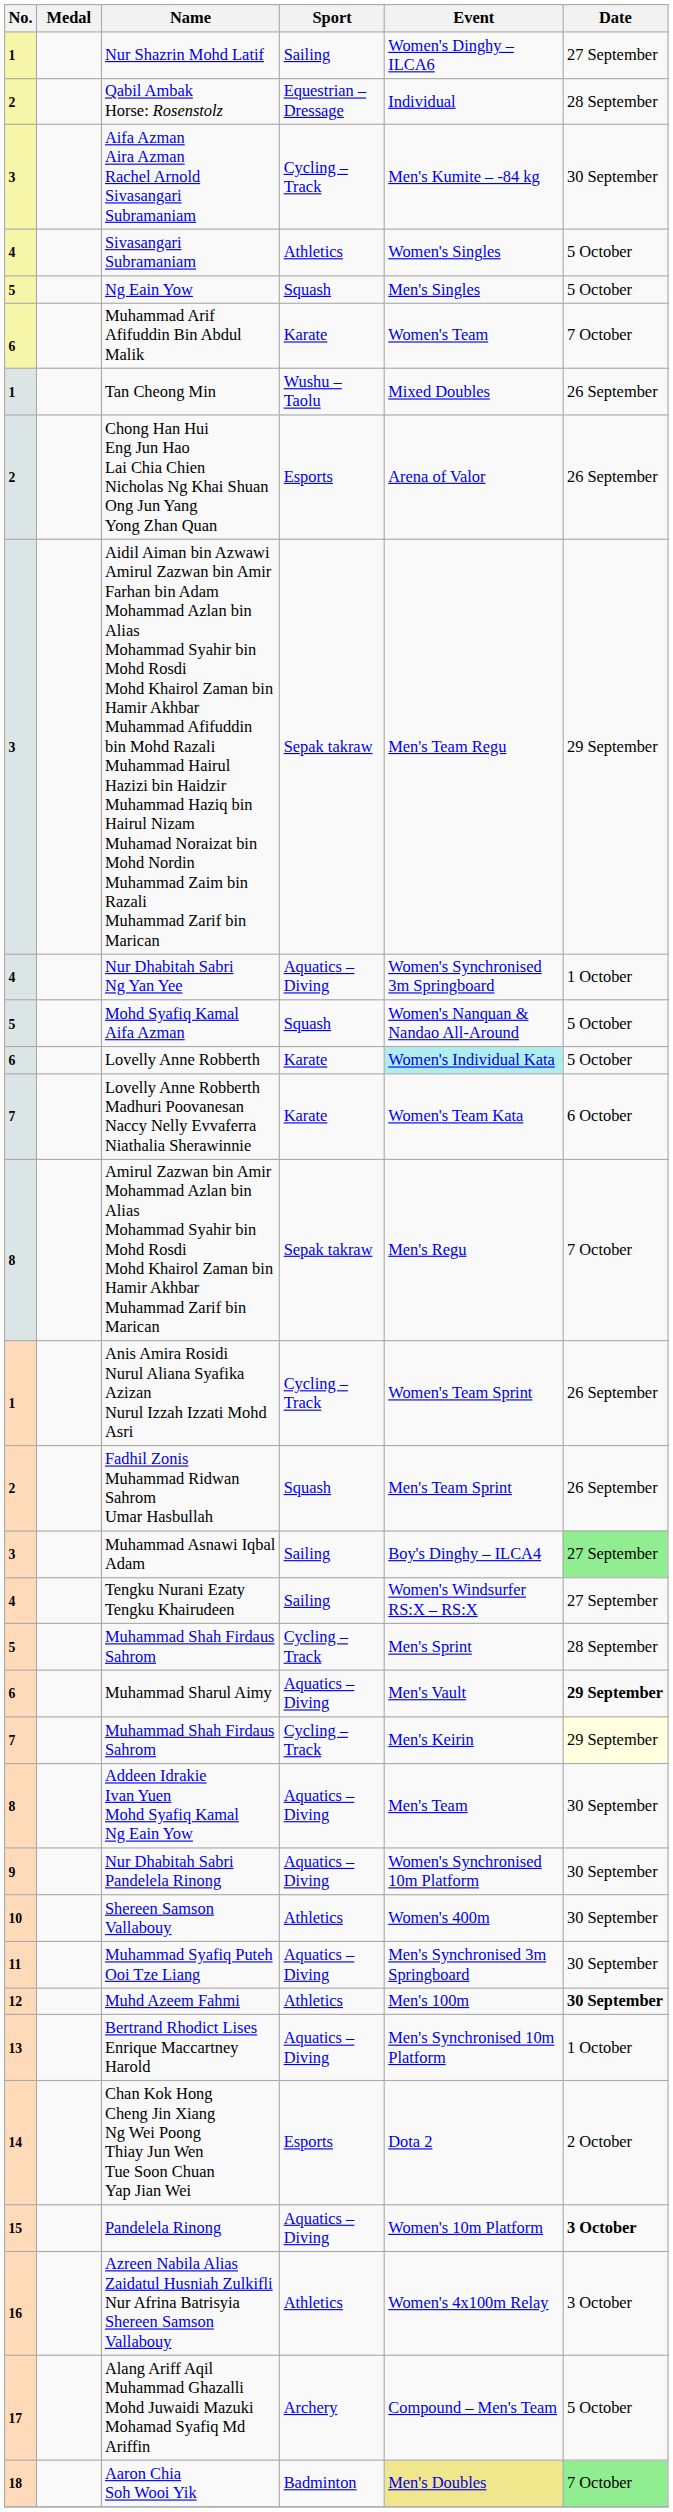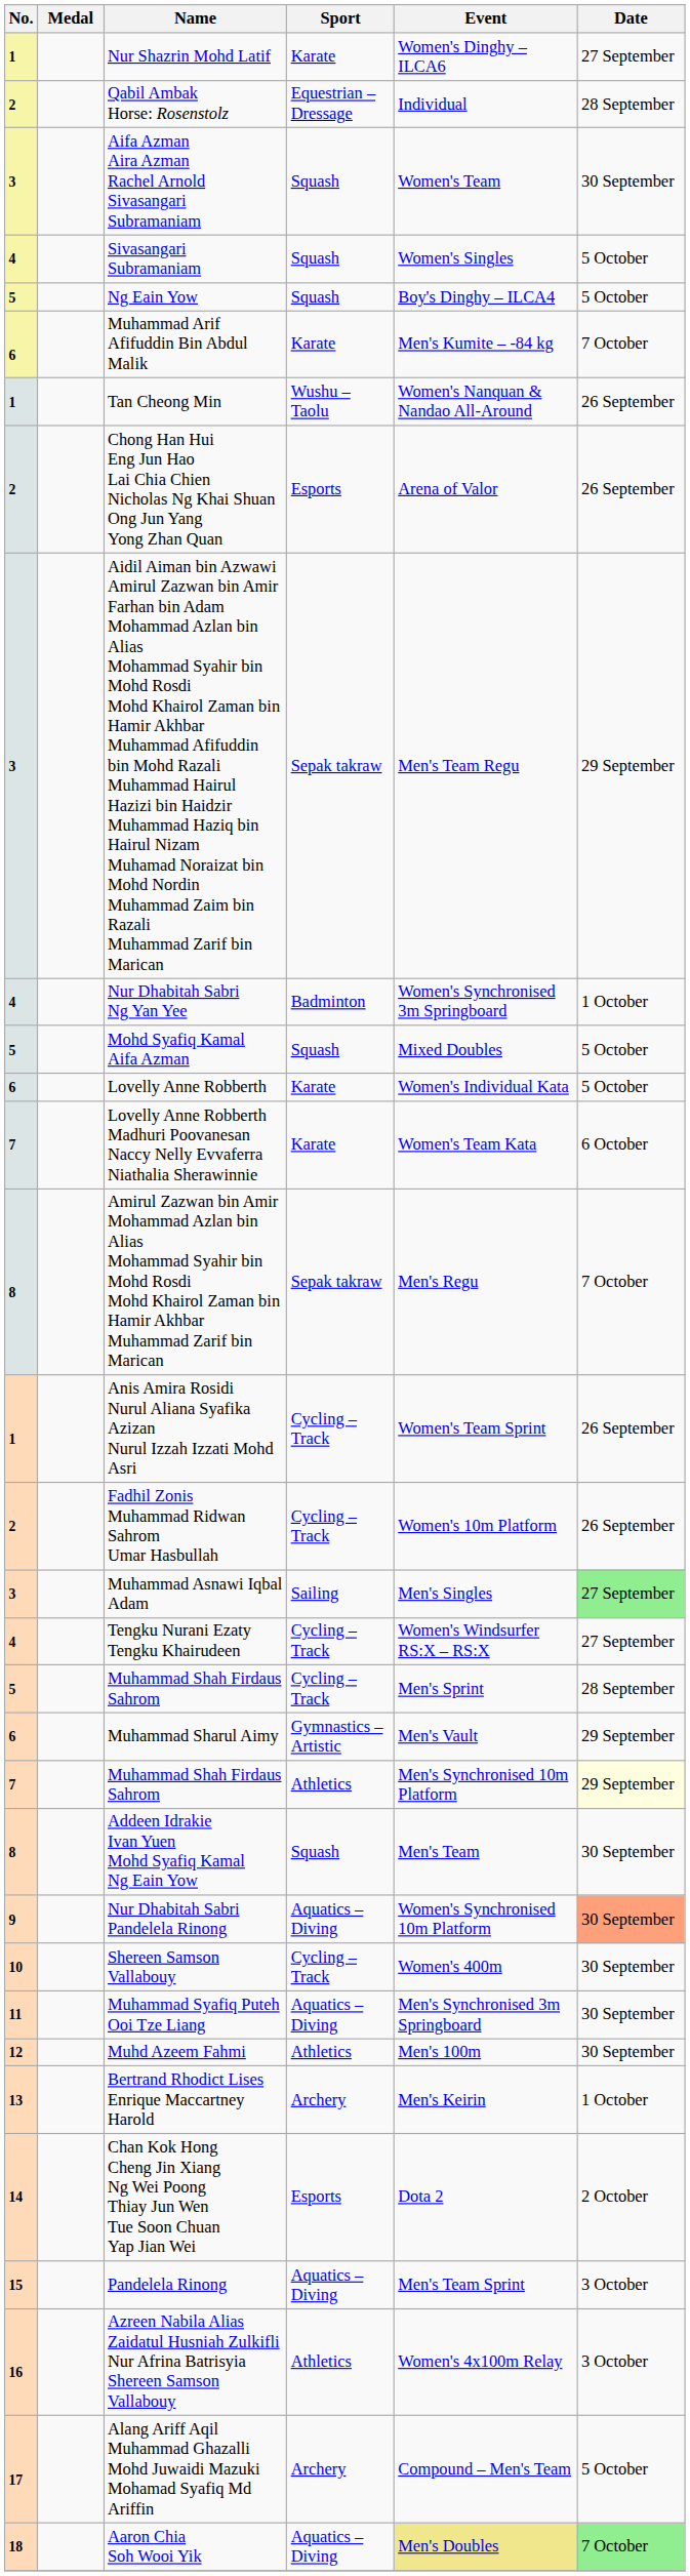 <table class="wikitable sortable" style="font-size:90%; text-align:left">
 <tr>
 <th width="5">No.</th>
 <th width="50">Medal</th>
 <th width="150">Name</th>
 <th width="85">Sport</th>
 <th width="150">Event</th>
 <th width="85">Date</th>
 </tr>
 <tr 6>
 <td style="background:#F7F6A8"><small><strong>1</strong></small></td>
 <td></td>
 <td><a href='#'>Nur Shazrin Mohd Latif</a></td>
-<td><a href='#'>Sailing</a></td>
+<td><a href='#'>Karate</a></td>
 <td><a href='#'>Women's Dinghy – ILCA6</a></td>
 <td>27 September</td>
 </tr>
 <tr 6>
 <td style="background:#F7F6A8"><small><strong>2</strong></small></td>
 <td></td>
 <td><a href='#'>Qabil Ambak</a><br>Horse: <em>Rosenstolz</em></td>
 <td><a href='#'>Equestrian – Dressage</a></td>
 <td><a href='#'>Individual</a></td>
 <td>28 September</td>
 </tr>
 <tr 6>
 <td style="background:#F7F6A8"><small><strong>3</strong></small></td>
 <td></td>
 <td><a href='#'>Aifa Azman</a><br><a href='#'>Aira Azman</a><br><a href='#'>Rachel Arnold</a><br><a href='#'>Sivasangari Subramaniam</a></td>
-<td><a href='#'>Cycling – Track</a></td>
-<td><a href='#'>Men's Kumite – -84 kg</a></td>
+<td><a href='#'>Squash</a></td>
+<td><a href='#'>Women's Team</a></td>
 <td>30 September</td>
 </tr>
 <tr 6>
 <td style="background:#F7F6A8"><small><strong>4</strong></small></td>
 <td></td>
 <td><a href='#'>Sivasangari Subramaniam</a></td>
-<td><a href='#'>Athletics</a></td>
+<td><a href='#'>Squash</a></td>
 <td><a href='#'>Women's Singles</a></td>
 <td>5 October</td>
 </tr>
 <tr 6>
 <td style="background:#F7F6A8"><small><strong>5</strong></small></td>
 <td></td>
 <td><a href='#'>Ng Eain Yow</a></td>
 <td><a href='#'>Squash</a></td>
-<td><a href='#'>Men's Singles</a></td>
+<td><a href='#'>Boy's Dinghy – ILCA4</a></td>
 <td>5 October</td>
 </tr>
 <tr 6>
 <td style="background:#F7F6A8"><br><small><strong>6</strong></small></td>
 <td></td>
 <td>Muhammad Arif Afifuddin Bin Abdul Malik</td>
 <td><a href='#'>Karate</a></td>
-<td><a href='#'>Women's Team</a></td>
+<td><a href='#'>Men's Kumite – -84 kg</a></td>
 <td>7 October</td>
 </tr>
 <tr 6>
 <td style="background:#DCE5E5"><small><strong>1</strong></small></td>
 <td></td>
 <td>Tan Cheong Min</td>
 <td><a href='#'>Wushu – Taolu</a></td>
-<td><a href='#'>Mixed Doubles</a></td>
+<td><a href='#'>Women's Nanquan & Nandao All-Around</a></td>
 <td>26 September</td>
 </tr>
 <tr 6>
 <td style="background:#DCE5E5"><small><strong>2</strong></small></td>
 <td></td>
 <td>Chong Han Hui<br>Eng Jun Hao<br>Lai Chia Chien<br>Nicholas Ng Khai Shuan<br>Ong Jun Yang<br>Yong Zhan Quan</td>
 <td><a href='#'>Esports</a></td>
 <td><a href='#'>Arena of Valor</a></td>
 <td>26 September</td>
 </tr>
 <tr 6>
 <td style="background:#DCE5E5"><small><strong>3</strong></small></td>
 <td></td>
 <td>Aidil Aiman bin Azwawi<br>Amirul Zazwan bin Amir<br>Farhan bin Adam<br>Mohammad Azlan bin Alias<br>Mohammad Syahir bin Mohd Rosdi<br>Mohd Khairol Zaman bin Hamir Akhbar<br>Muhammad Afifuddin bin Mohd Razali<br>Muhammad Hairul Hazizi bin Haidzir<br>Muhammad Haziq bin Hairul Nizam<br>Muhamad Noraizat bin Mohd Nordin<br>Muhammad Zaim bin Razali<br>Muhammad Zarif bin Marican</td>
 <td><a href='#'>Sepak takraw</a></td>
 <td><a href='#'>Men's Team Regu</a></td>
 <td>29 September</td>
 </tr>
 <tr 6>
 <td style="background:#DCE5E5"><small><strong>4</strong></small></td>
 <td></td>
 <td><a href='#'>Nur Dhabitah Sabri</a><br><a href='#'>Ng Yan Yee</a></td>
-<td><a href='#'>Aquatics – Diving</a></td>
+<td><a href='#'>Badminton</a></td>
 <td><a href='#'>Women's Synchronised 3m Springboard</a></td>
 <td>1 October</td>
 </tr>
 <tr 6>
 <td style="background:#DCE5E5"><small><strong>5</strong></small></td>
 <td></td>
 <td><a href='#'>Mohd Syafiq Kamal</a><br><a href='#'>Aifa Azman</a></td>
 <td><a href='#'>Squash</a></td>
-<td><a href='#'>Women's Nanquan & Nandao All-Around</a></td>
+<td><a href='#'>Mixed Doubles</a></td>
 <td>5 October</td>
 </tr>
 <tr 6>
 <td style="background:#DCE5E5"><small><strong>6</strong></small></td>
 <td></td>
 <td>Lovelly Anne Robberth</td>
 <td><a href='#'>Karate</a></td>
-<td style="background: paleturquoise;"><a href='#'>Women's Individual Kata</a></td>
+<td><a href='#'>Women's Individual Kata</a></td>
 <td>5 October</td>
 </tr>
 <tr 6>
 <td style="background:#DCE5E5"><small><strong>7</strong></small></td>
 <td></td>
 <td>Lovelly Anne Robberth<br>Madhuri Poovanesan<br>Naccy Nelly Evvaferra<br>Niathalia Sherawinnie</td>
 <td><a href='#'>Karate</a></td>
 <td><a href='#'>Women's Team Kata</a></td>
 <td>6 October</td>
 </tr>
 <tr 6>
 <td style="background:#DCE5E5"><br><small><strong>8</strong></small></td>
 <td></td>
 <td>Amirul Zazwan bin Amir<br>Mohammad Azlan bin Alias<br>Mohammad Syahir bin Mohd Rosdi<br>Mohd Khairol Zaman bin Hamir Akhbar<br>Muhammad Zarif bin Marican</td>
 <td><a href='#'>Sepak takraw</a></td>
 <td><a href='#'>Men's Regu</a></td>
 <td>7 October</td>
 </tr>
 <tr 6>
 <td style="background:#FFDAB9"><br><small><strong>1</strong></small></td>
 <td></td>
 <td>Anis Amira Rosidi<br>Nurul Aliana Syafika Azizan<br>Nurul Izzah Izzati Mohd Asri</td>
 <td><a href='#'>Cycling – Track</a></td>
 <td><a href='#'>Women's Team Sprint</a></td>
 <td>26 September</td>
 </tr>
 <tr 6>
 <td style="background:#FFDAB9"><small><strong>2</strong></small></td>
 <td></td>
 <td><a href='#'>Fadhil Zonis</a><br>Muhammad Ridwan Sahrom<br>Umar Hasbullah</td>
-<td><a href='#'>Squash</a></td>
-<td><a href='#'>Men's Team Sprint</a></td>
+<td><a href='#'>Cycling – Track</a></td>
+<td><a href='#'>Women's 10m Platform</a></td>
 <td>26 September</td>
 </tr>
 <tr 6>
 <td style="background:#FFDAB9"><small><strong>3</strong></small></td>
 <td></td>
 <td>Muhammad Asnawi Iqbal Adam</td>
 <td><a href='#'>Sailing</a></td>
-<td><a href='#'>Boy's Dinghy – ILCA4</a></td>
+<td><a href='#'>Men's Singles</a></td>
 <td style="background: lightgreen;">27 September</td>
 </tr>
 <tr 6>
 <td style="background:#FFDAB9"><small><strong>4</strong></small></td>
 <td></td>
 <td>Tengku Nurani Ezaty Tengku Khairudeen</td>
-<td><a href='#'>Sailing</a></td>
+<td><a href='#'>Cycling – Track</a></td>
 <td><a href='#'>Women's Windsurfer RS:X – RS:X</a></td>
 <td>27 September</td>
 </tr>
 <tr 6>
 <td style="background:#FFDAB9"><small><strong>5</strong></small></td>
 <td></td>
 <td><a href='#'>Muhammad Shah Firdaus Sahrom</a></td>
 <td><a href='#'>Cycling – Track</a></td>
 <td><a href='#'>Men's Sprint</a></td>
 <td>28 September</td>
 </tr>
 <tr 6>
 <td style="background:#FFDAB9"><small><strong>6</strong></small></td>
 <td></td>
 <td>Muhammad Sharul Aimy</td>
-<td><a href='#'>Aquatics – Diving</a></td>
+<td><a href='#'>Gymnastics – Artistic</a></td>
 <td><a href='#'>Men's Vault</a></td>
-<td><strong>29 September</strong></td>
+<td>29 September</td>
 </tr>
 <tr 6>
 <td style="background:#FFDAB9"><small><strong>7</strong></small></td>
 <td></td>
 <td><a href='#'>Muhammad Shah Firdaus Sahrom</a></td>
-<td><a href='#'>Cycling – Track</a></td>
-<td><a href='#'>Men's Keirin</a></td>
+<td><a href='#'>Athletics</a></td>
+<td><a href='#'>Men's Synchronised 10m Platform</a></td>
 <td style="background: lightyellow;">29 September</td>
 </tr>
 <tr 6>
 <td style="background:#FFDAB9"><small><strong>8</strong></small></td>
 <td></td>
 <td><a href='#'>Addeen Idrakie</a><br><a href='#'>Ivan Yuen</a><br><a href='#'>Mohd Syafiq Kamal</a><br><a href='#'>Ng Eain Yow</a></td>
-<td><a href='#'>Aquatics – Diving</a></td>
+<td><a href='#'>Squash</a></td>
 <td><a href='#'>Men's Team</a></td>
 <td>30 September</td>
 </tr>
 <tr 6>
 <td style="background:#FFDAB9"><small><strong>9</strong></small></td>
 <td></td>
 <td><a href='#'>Nur Dhabitah Sabri</a><br><a href='#'>Pandelela Rinong</a></td>
 <td><a href='#'>Aquatics – Diving</a></td>
 <td><a href='#'>Women's Synchronised 10m Platform</a></td>
-<td>30 September</td>
+<td style="background: lightsalmon;">30 September</td>
 </tr>
 <tr 6>
 <td style="background:#FFDAB9"><small><strong>10</strong></small></td>
 <td></td>
 <td><a href='#'>Shereen Samson Vallabouy</a></td>
-<td><a href='#'>Athletics</a></td>
+<td><a href='#'>Cycling – Track</a></td>
 <td><a href='#'>Women's 400m</a></td>
 <td>30 September</td>
 </tr>
 <tr 6>
 <td style="background:#FFDAB9"><small><strong>11</strong></small></td>
 <td></td>
 <td><a href='#'>Muhammad Syafiq Puteh</a><br><a href='#'>Ooi Tze Liang</a></td>
 <td><a href='#'>Aquatics – Diving</a></td>
 <td><a href='#'>Men's Synchronised 3m Springboard</a></td>
 <td>30 September</td>
 </tr>
 <tr 6>
 <td style="background:#FFDAB9"><small><strong>12</strong></small></td>
 <td></td>
 <td><a href='#'>Muhd Azeem Fahmi</a></td>
 <td><a href='#'>Athletics</a></td>
 <td><a href='#'>Men's 100m</a></td>
-<td><strong>30 September</strong></td>
+<td>30 September</td>
 </tr>
 <tr 6>
 <td style="background:#FFDAB9"><small><strong>13</strong></small></td>
 <td></td>
 <td><a href='#'>Bertrand Rhodict Lises</a><br>Enrique Maccartney Harold</td>
-<td><a href='#'>Aquatics – Diving</a></td>
-<td><a href='#'>Men's Synchronised 10m Platform</a></td>
+<td><a href='#'>Archery</a></td>
+<td><a href='#'>Men's Keirin</a></td>
 <td>1 October</td>
 </tr>
 <tr 6>
 <td style="background:#FFDAB9"><small><strong>14</strong></small></td>
 <td></td>
 <td>Chan Kok Hong<br>Cheng Jin Xiang<br>Ng Wei Poong<br>Thiay Jun Wen<br>Tue Soon Chuan<br>Yap Jian Wei</td>
 <td><a href='#'>Esports</a></td>
 <td><a href='#'>Dota 2</a></td>
 <td>2 October</td>
 </tr>
 <tr 6>
 <td style="background:#FFDAB9"><small><strong>15</strong></small></td>
 <td></td>
 <td><a href='#'>Pandelela Rinong</a></td>
 <td><a href='#'>Aquatics – Diving</a></td>
-<td><a href='#'>Women's 10m Platform</a></td>
-<td><strong>3 October</strong></td>
+<td><a href='#'>Men's Team Sprint</a></td>
+<td>3 October</td>
 </tr>
 <tr 6>
 <td style="background:#FFDAB9"><br><small><strong>16</strong></small></td>
 <td></td>
 <td><a href='#'>Azreen Nabila Alias</a><br><a href='#'>Zaidatul Husniah Zulkifli</a><br>Nur Afrina Batrisyia<br><a href='#'>Shereen Samson Vallabouy</a></td>
 <td><a href='#'>Athletics</a></td>
 <td><a href='#'>Women's 4x100m Relay</a></td>
 <td>3 October</td>
 </tr>
 <tr 6>
 <td style="background:#FFDAB9"><br><small><strong>17</strong></small></td>
 <td></td>
 <td>Alang Ariff Aqil Muhammad Ghazalli<br>Mohd Juwaidi Mazuki<br>Mohamad Syafiq Md Ariffin</td>
 <td><a href='#'>Archery</a></td>
 <td><a href='#'>Compound – Men's Team</a></td>
 <td>5 October</td>
 </tr>
 <tr 6>
 <td style="background:#FFDAB9"><small><strong>18</strong></small></td>
 <td></td>
 <td><a href='#'>Aaron Chia</a><br><a href='#'>Soh Wooi Yik</a></td>
-<td><a href='#'>Badminton</a></td>
+<td><a href='#'>Aquatics – Diving</a></td>
 <td style="background: khaki;"><a href='#'>Men's Doubles</a></td>
 <td style="background: lightgreen;">7 October</td>
 </tr>
 <tr 6>
 </tr>
 </table>
